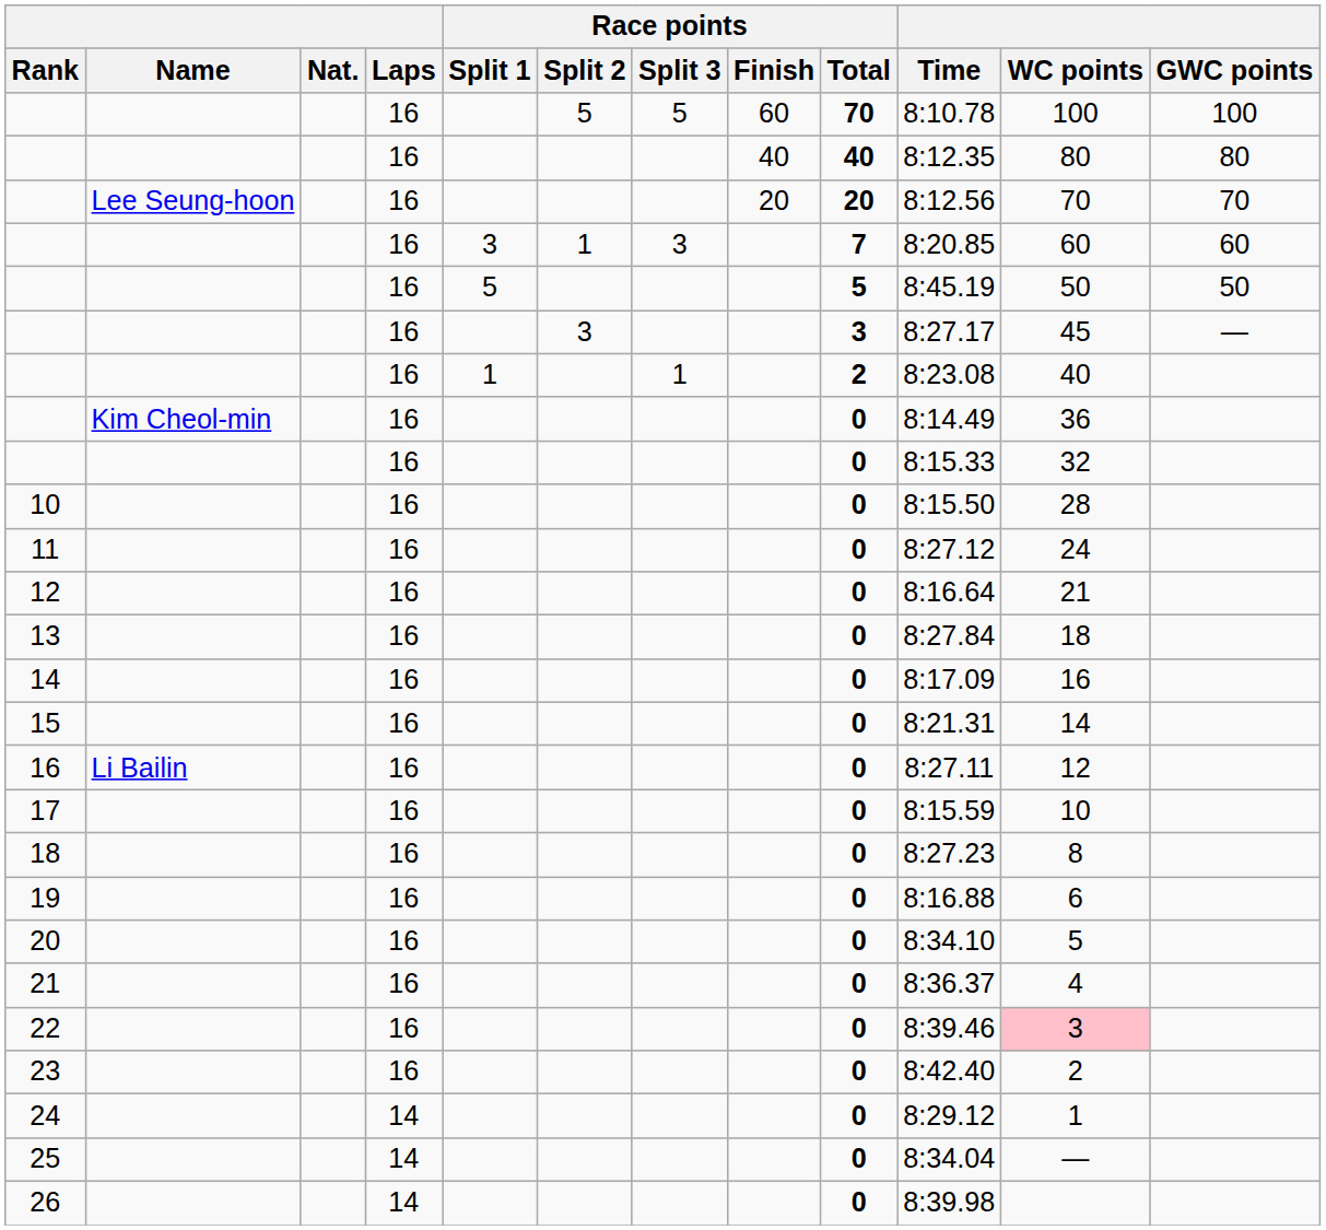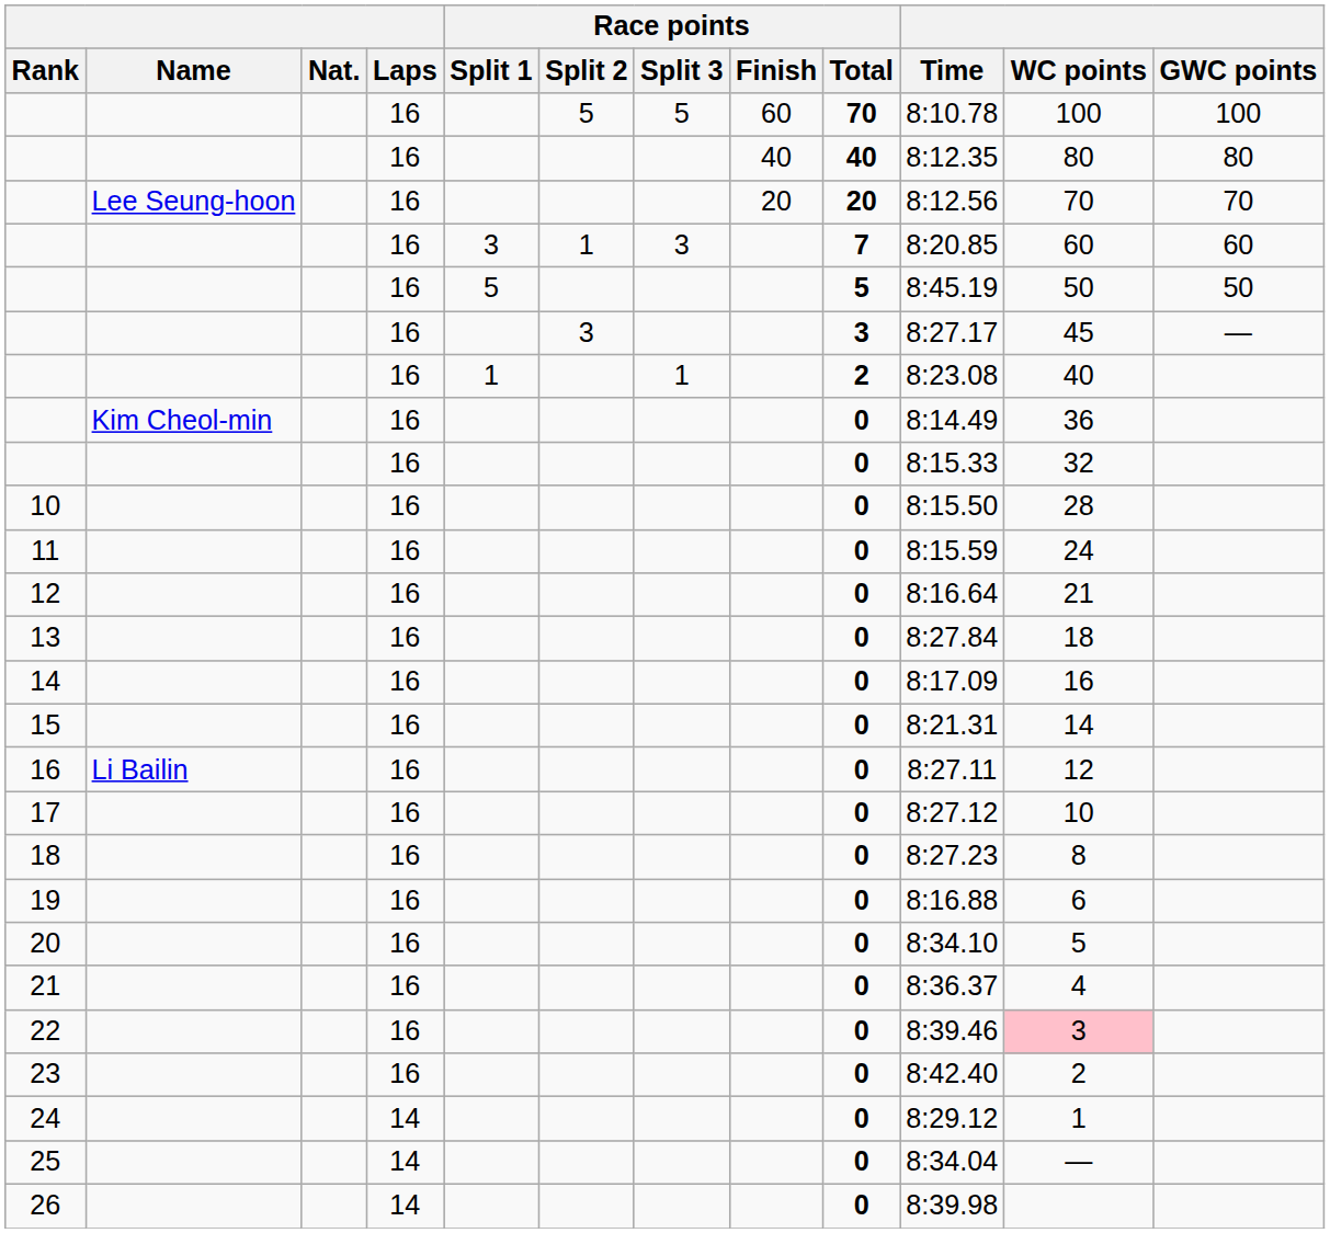 <table class="wikitable sortable" style="text-align:center">
 <tr>
 <th colspan=4></th>
 <th colspan=5>Race points</th>
 <th colspan=3></th>
 </tr>
 <tr>
 <th>Rank</th>
 <th>Name</th>
 <th>Nat.</th>
 <th>Laps</th>
 <th>Split 1</th>
 <th>Split 2</th>
 <th>Split 3</th>
 <th>Finish</th>
 <th>Total</th>
 <th>Time</th>
 <th>WC points</th>
 <th>GWC points</th>
 </tr>
 <tr>
 <td></td>
 <td align=left></td>
 <td></td>
 <td>16</td>
 <td></td>
 <td>5</td>
 <td>5</td>
 <td>60</td>
 <td><strong>70</strong></td>
 <td>8:10.78</td>
 <td>100</td>
 <td>100</td>
 </tr>
 <tr>
 <td></td>
 <td align=left></td>
 <td></td>
 <td>16</td>
 <td></td>
 <td></td>
 <td></td>
 <td>40</td>
 <td><strong>40</strong></td>
 <td>8:12.35</td>
 <td>80</td>
 <td>80</td>
 </tr>
 <tr>
 <td></td>
 <td align=left><a href='#'>Lee Seung-hoon</a></td>
 <td></td>
 <td>16</td>
 <td></td>
 <td></td>
 <td></td>
 <td>20</td>
 <td><strong>20</strong></td>
 <td>8:12.56</td>
 <td>70</td>
 <td>70</td>
 </tr>
 <tr>
 <td></td>
 <td align=left></td>
 <td></td>
 <td>16</td>
 <td>3</td>
 <td>1</td>
 <td>3</td>
 <td></td>
 <td><strong>7</strong></td>
 <td>8:20.85</td>
 <td>60</td>
 <td>60</td>
 </tr>
 <tr>
 <td></td>
 <td align=left></td>
 <td></td>
 <td>16</td>
 <td>5</td>
 <td></td>
 <td></td>
 <td></td>
 <td><strong>5</strong></td>
 <td>8:45.19</td>
 <td>50</td>
 <td>50</td>
 </tr>
 <tr>
 <td></td>
 <td align=left></td>
 <td></td>
 <td>16</td>
 <td></td>
 <td>3</td>
 <td></td>
 <td></td>
 <td><strong>3</strong></td>
 <td>8:27.17</td>
 <td>45</td>
 <td>—</td>
 </tr>
 <tr>
 <td></td>
 <td align=left></td>
 <td></td>
 <td>16</td>
 <td>1</td>
 <td></td>
 <td>1</td>
 <td></td>
 <td><strong>2</strong></td>
 <td>8:23.08</td>
 <td>40</td>
 <td></td>
 </tr>
 <tr>
 <td></td>
 <td align=left><a href='#'>Kim Cheol-min</a></td>
 <td></td>
 <td>16</td>
 <td></td>
 <td></td>
 <td></td>
 <td></td>
 <td><strong>0</strong></td>
 <td>8:14.49</td>
 <td>36</td>
 <td></td>
 </tr>
 <tr>
 <td></td>
 <td align=left></td>
 <td></td>
 <td>16</td>
 <td></td>
 <td></td>
 <td></td>
 <td></td>
 <td><strong>0</strong></td>
 <td>8:15.33</td>
 <td>32</td>
 <td></td>
 </tr>
 <tr>
 <td>10</td>
 <td align=left></td>
 <td></td>
 <td>16</td>
 <td></td>
 <td></td>
 <td></td>
 <td></td>
 <td><strong>0</strong></td>
 <td>8:15.50</td>
 <td>28</td>
 <td></td>
 </tr>
 <tr>
 <td>11</td>
 <td align=left></td>
 <td></td>
 <td>16</td>
 <td></td>
 <td></td>
 <td></td>
 <td></td>
 <td><strong>0</strong></td>
-<td>8:27.12</td>
+<td>8:15.59</td>
 <td>24</td>
 <td></td>
 </tr>
 <tr>
 <td>12</td>
 <td align=left></td>
 <td></td>
 <td>16</td>
 <td></td>
 <td></td>
 <td></td>
 <td></td>
 <td><strong>0</strong></td>
 <td>8:16.64</td>
 <td>21</td>
 <td></td>
 </tr>
 <tr>
 <td>13</td>
 <td align=left></td>
 <td></td>
 <td>16</td>
 <td></td>
 <td></td>
 <td></td>
 <td></td>
 <td><strong>0</strong></td>
 <td>8:27.84</td>
 <td>18</td>
 <td></td>
 </tr>
 <tr>
 <td>14</td>
 <td align=left></td>
 <td></td>
 <td>16</td>
 <td></td>
 <td></td>
 <td></td>
 <td></td>
 <td><strong>0</strong></td>
 <td>8:17.09</td>
 <td>16</td>
 <td></td>
 </tr>
 <tr>
 <td>15</td>
 <td align=left></td>
 <td></td>
 <td>16</td>
 <td></td>
 <td></td>
 <td></td>
 <td></td>
 <td><strong>0</strong></td>
 <td>8:21.31</td>
 <td>14</td>
 <td></td>
 </tr>
 <tr>
 <td>16</td>
 <td align=left><a href='#'>Li Bailin</a></td>
 <td></td>
 <td>16</td>
 <td></td>
 <td></td>
 <td></td>
 <td></td>
 <td><strong>0</strong></td>
 <td>8:27.11</td>
 <td>12</td>
 <td></td>
 </tr>
 <tr>
 <td>17</td>
 <td align=left></td>
 <td></td>
 <td>16</td>
 <td></td>
 <td></td>
 <td></td>
 <td></td>
 <td><strong>0</strong></td>
-<td>8:15.59</td>
+<td>8:27.12</td>
 <td>10</td>
 <td></td>
 </tr>
 <tr>
 <td>18</td>
 <td align=left></td>
 <td></td>
 <td>16</td>
 <td></td>
 <td></td>
 <td></td>
 <td></td>
 <td><strong>0</strong></td>
 <td>8:27.23</td>
 <td>8</td>
 <td></td>
 </tr>
 <tr>
 <td>19</td>
 <td align=left></td>
 <td></td>
 <td>16</td>
 <td></td>
 <td></td>
 <td></td>
 <td></td>
 <td><strong>0</strong></td>
 <td>8:16.88</td>
 <td>6</td>
 <td></td>
 </tr>
 <tr>
 <td>20</td>
 <td align=left></td>
 <td></td>
 <td>16</td>
 <td></td>
 <td></td>
 <td></td>
 <td></td>
 <td><strong>0</strong></td>
 <td>8:34.10</td>
 <td>5</td>
 <td></td>
 </tr>
 <tr>
 <td>21</td>
 <td align=left></td>
 <td></td>
 <td>16</td>
 <td></td>
 <td></td>
 <td></td>
 <td></td>
 <td><strong>0</strong></td>
 <td>8:36.37</td>
 <td>4</td>
 <td></td>
 </tr>
 <tr>
 <td>22</td>
 <td align=left></td>
 <td></td>
 <td>16</td>
 <td></td>
 <td></td>
 <td></td>
 <td></td>
 <td><strong>0</strong></td>
 <td>8:39.46</td>
 <td style="background: pink;">3</td>
 <td></td>
 </tr>
 <tr>
 <td>23</td>
 <td align=left></td>
 <td></td>
 <td>16</td>
 <td></td>
 <td></td>
 <td></td>
 <td></td>
 <td><strong>0</strong></td>
 <td>8:42.40</td>
 <td>2</td>
 <td></td>
 </tr>
 <tr>
 <td>24</td>
 <td align=left></td>
 <td></td>
 <td>14</td>
 <td></td>
 <td></td>
 <td></td>
 <td></td>
 <td><strong>0</strong></td>
 <td>8:29.12</td>
 <td>1</td>
 <td></td>
 </tr>
 <tr>
 <td>25</td>
 <td align=left></td>
 <td></td>
 <td>14</td>
 <td></td>
 <td></td>
 <td></td>
 <td></td>
 <td><strong>0</strong></td>
 <td>8:34.04</td>
 <td>—</td>
 <td></td>
 </tr>
 <tr>
 <td>26</td>
 <td align=left></td>
 <td></td>
 <td>14</td>
 <td></td>
 <td></td>
 <td></td>
 <td></td>
 <td><strong>0</strong></td>
 <td>8:39.98</td>
 <td></td>
 <td></td>
 </tr>
 </table>
